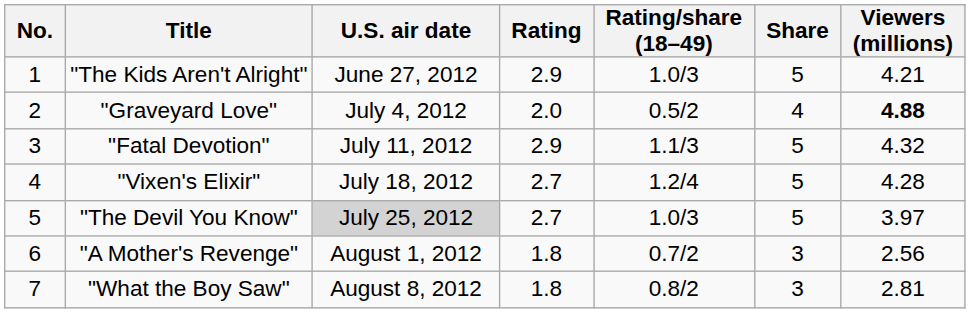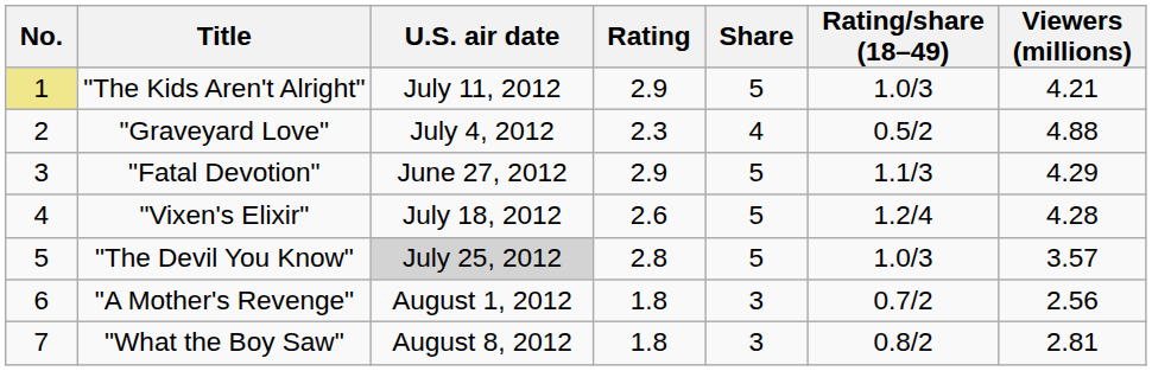 <table class="wikitable" style="text-align:center">
 <tr>
 <th style="padding:0 8px;">No.</th>
 <th style="padding:0 8px;">Title</th>
 <th style="width:125px;">U.S. air date</th>
 <th style="padding:0 8px;">Rating</th>
+<th style="padding:0 8px;">Share</th>
 <th style="padding:0 8px;">Rating/share<br>(18–49)</th>
-<th style="padding:0 8px;">Share</th>
 <th style="padding:0 8px;">Viewers<br>(millions)</th>
 </tr>
 <tr>
-<td>1</td>
+<td style="background: khaki;">1</td>
 <td>"The Kids Aren't Alright"</td>
-<td>June 27, 2012</td>
+<td>July 11, 2012</td>
 <td>2.9</td>
+<td>5</td>
 <td>1.0/3</td>
-<td>5</td>
 <td>4.21</td>
 </tr>
 <tr>
 <td>2</td>
 <td>"Graveyard Love"</td>
 <td>July 4, 2012</td>
-<td>2.0</td>
+<td>2.3</td>
+<td>4</td>
 <td>0.5/2</td>
-<td>4</td>
-<td><strong>4.88</strong></td>
+<td>4.88</td>
 </tr>
 <tr>
 <td>3</td>
 <td>"Fatal Devotion"</td>
-<td>July 11, 2012</td>
+<td>June 27, 2012</td>
 <td>2.9</td>
+<td>5</td>
 <td>1.1/3</td>
-<td>5</td>
-<td>4.32</td>
+<td>4.29</td>
 </tr>
 <tr>
 <td>4</td>
 <td>"Vixen's Elixir"</td>
 <td>July 18, 2012</td>
-<td>2.7</td>
+<td>2.6</td>
+<td>5</td>
 <td>1.2/4</td>
-<td>5</td>
 <td>4.28</td>
 </tr>
 <tr>
 <td>5</td>
 <td>"The Devil You Know"</td>
 <td style="background: lightgrey;">July 25, 2012</td>
-<td>2.7</td>
+<td>2.8</td>
+<td>5</td>
 <td>1.0/3</td>
-<td>5</td>
-<td>3.97</td>
+<td>3.57</td>
 </tr>
 <tr>
 <td>6</td>
 <td>"A Mother's Revenge"</td>
 <td>August 1, 2012</td>
 <td>1.8</td>
+<td>3</td>
 <td>0.7/2</td>
-<td>3</td>
 <td>2.56</td>
 </tr>
 <tr>
 <td>7</td>
 <td>"What the Boy Saw"</td>
 <td>August 8, 2012</td>
 <td>1.8</td>
+<td>3</td>
 <td>0.8/2</td>
-<td>3</td>
 <td>2.81</td>
 </tr>
 </table>
